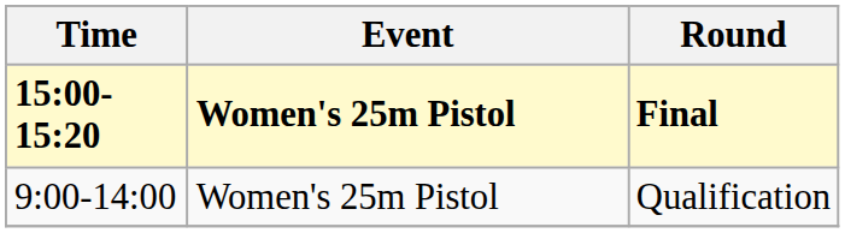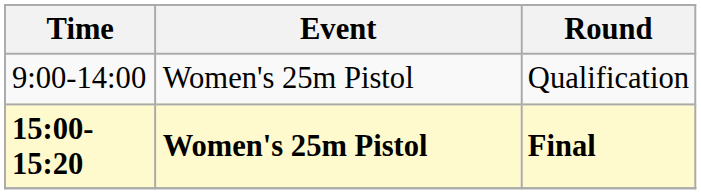 <table class=wikitable style="font-size:98%;">
 <tr>
 <th width=70px>Time</th>
 <th width=180px>Event</th>
 <th width=70px>Round</th>
+</tr>
+<tr>
+<td>9:00-14:00</td>
+<td>Women's 25m Pistol</td>
+<td>Qualification</td>
 </tr>
 <tr bgcolor=lemonchiffon>
 <td><strong>15:00-15:20</strong></td>
 <td><strong>Women's 25m Pistol</strong></td>
 <td><strong>Final</strong></td>
 </tr>
 <tr>
-<td>9:00-14:00</td>
-<td>Women's 25m Pistol</td>
-<td>Qualification</td>
-</tr>
-<tr>
 </tr>
 </table>
